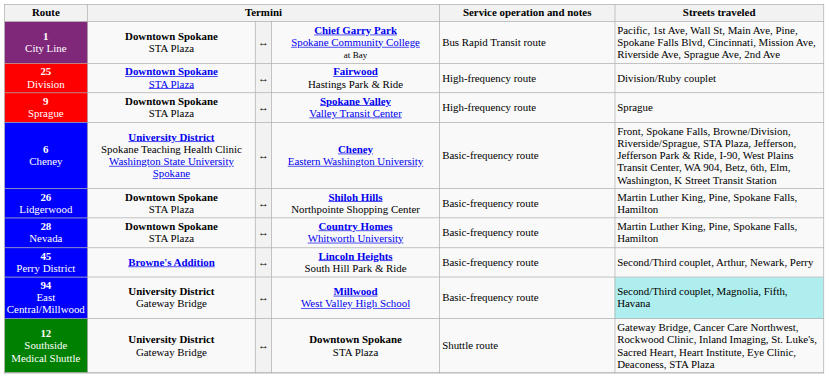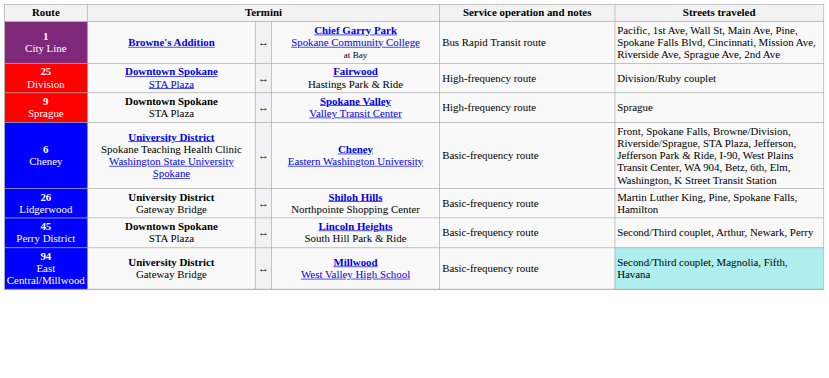 <table class=wikitable style="font-size: 100%">
 <tr>
 <th width="100px">Route</th>
 <th colspan=3>Termini</th>
 <th width="250px">Service operation and notes</th>
 <th width="300px">Streets traveled</th>
 </tr>
 <tr>
 <td style="background:#7f287a; color:white" align="center" valign="center"><div><strong>1</strong><br>City Line<br></div></td>
-<td ! width="240px" align="center"><strong>Downtown Spokane</strong> <br>STA Plaza<br></td>
+<td width="240px" align="center" !><strong><a href='#'>Browne's Addition</a></strong></td>
 <th><span>↔</span></th>
 <td width="240px" align="center" !><strong><a href='#'>Chief Garry Park</a></strong><br><a href='#'>Spokane Community College</a><br><small>at Bay</small></td>
 <td>Bus Rapid Transit route</td>
 <td>Pacific, 1st Ave, Wall St, Main Ave, Pine, Spokane Falls Blvd, Cincinnati, Mission Ave, Riverside Ave, Sprague Ave, 2nd Ave</td>
 </tr>
 <tr>
 <td style="background:red; color:white" align="center" valign=center><div><strong>25</strong><br>Division</div></td>
 <td ! width="240px" align="center"><strong><a href='#'>Downtown Spokane</a></strong> <br><a href='#'>STA Plaza</a><br></td>
 <th><span>↔</span></th>
 <td ! width="240px" align="center"><strong><a href='#'>Fairwood</a></strong><br>Hastings Park & Ride<br></td>
 <td>High-frequency route</td>
 <td>Division/Ruby couplet</td>
 </tr>
 <tr>
 <td style="background:red; color:white" align="center" valign=center><div><strong>9</strong><br>Sprague</div></td>
 <td ! width="240px" align="center"><strong>Downtown Spokane</strong> <br>STA Plaza<br></td>
 <th><span>↔</span></th>
 <td ! width="240px" align="center"><strong><a href='#'>Spokane Valley</a></strong><br><a href='#'>Valley Transit Center</a><br></td>
 <td>High-frequency route</td>
 <td>Sprague</td>
 </tr>
 <tr>
 <td style="background:blue; color:white" align="center" valign=center><div><strong>6</strong><br>Cheney</div></td>
 <td ! width="240px" align="center"><strong><a href='#'>University District</a></strong><br>Spokane Teaching Health Clinic<br><a href='#'>Washington State University Spokane</a><br></td>
 <th><span>↔</span></th>
 <td ! width="240px" align="center"><strong><a href='#'>Cheney</a></strong><br><a href='#'>Eastern Washington University</a><br></td>
 <td>Basic-frequency route</td>
 <td>Front, Spokane Falls, Browne/Division, Riverside/Sprague, STA Plaza, Jefferson, Jefferson Park & Ride, I-90, West Plains Transit Center, WA 904, Betz, 6th, Elm, Washington, K Street Transit Station</td>
 </tr>
 <tr>
 <td style="background:blue; color:white" align="center" valign=center><div><strong>26</strong><br>Lidgerwood</div></td>
-<td ! width="240px" align="center"><strong>Downtown Spokane</strong> <br>STA Plaza<br></td>
+<td ! width="240px" align="center"><strong>University District</strong> <br>Gateway Bridge<br></td>
 <th><span>↔</span></th>
 <td ! width="240px" align="center"><strong><a href='#'>Shiloh Hills</a></strong> <br>Northpointe Shopping Center<br></td>
 <td>Basic-frequency route</td>
 <td>Martin Luther King, Pine, Spokane Falls, Hamilton</td>
 </tr>
 <tr>
-<td style="background:blue; color:white" align="center" valign=center><div><strong>28</strong><br>Nevada</div></td>
+<td style="background:blue; color:white" align="center" valign=center><div><strong>45</strong><br>Perry District</div></td>
 <td ! width="240px" align="center"><strong>Downtown Spokane</strong> <br>STA Plaza<br></td>
-<th><span>↔</span></th>
-<td ! width="240px" align="center"><strong><a href='#'>Country Homes</a></strong> <br><a href='#'>Whitworth University</a><br></td>
-<td>Basic-frequency route</td>
-<td>Martin Luther King, Pine, Spokane Falls, Hamilton</td>
-</tr>
-<tr>
-<td style="background:blue; color:white" align="center" valign=center><div><strong>45</strong><br>Perry District</div></td>
-<td width="240px" align="center" !><strong><a href='#'>Browne's Addition</a></strong></td>
 <th><span>↔</span></th>
 <td ! width="240px" align="center"><strong><a href='#'>Lincoln Heights</a></strong><br>South Hill Park & Ride<br></td>
 <td>Basic-frequency route</td>
 <td>Second/Third couplet, Arthur, Newark, Perry</td>
 </tr>
 <tr>
 <td style="background:blue; color:white" align="center" valign=center><div><strong>94</strong><br>East Central/Millwood</div></td>
 <td ! width="240px" align="center"><strong>University District</strong> <br>Gateway Bridge<br></td>
 <th><span>↔</span></th>
 <td ! width="240px" align="center"><strong><a href='#'>Millwood</a></strong><br><a href='#'>West Valley High School</a><br></td>
 <td>Basic-frequency route</td>
 <td style="background: paleturquoise;">Second/Third couplet, Magnolia, Fifth, Havana</td>
 </tr>
 <tr>
-<td style="background:green; color:white" align="center" valign=center><div><strong>12</strong><br>Southside Medical Shuttle</div></td>
-<td ! width="240px" align="center"><strong>University District</strong> <br>Gateway Bridge<br></td>
-<th><span>↔</span></th>
-<td ! width="240px" align="center"><strong>Downtown Spokane</strong><br>STA Plaza<br></td>
-<td>Shuttle route</td>
-<td>Gateway Bridge, Cancer Care Northwest, Rockwood Clinic, Inland Imaging, St. Luke's, Sacred Heart, Heart Institute, Eye Clinic, Deaconess, STA Plaza</td>
-</tr>
-<tr>
 </tr>
 </table>
